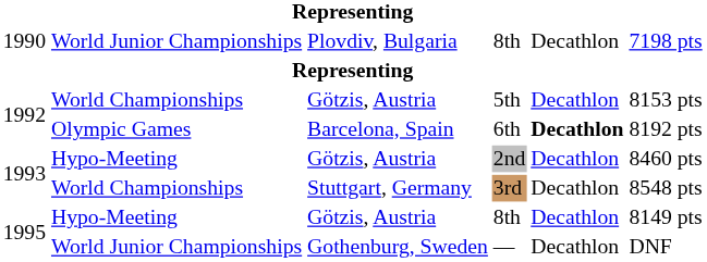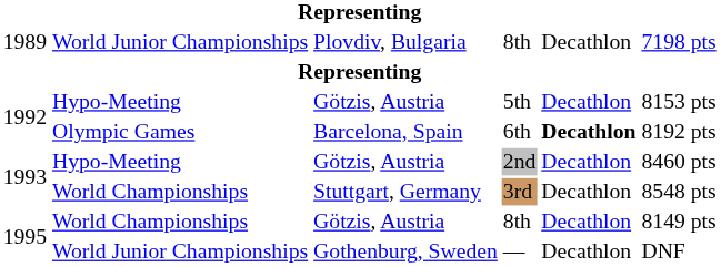 <table>
 <tr>
 <th colspan="6">Representing </th>
 </tr>
 <tr>
-<td>1990</td>
+<td>1989</td>
 <td><a href='#'>World Junior Championships</a></td>
 <td><a href='#'>Plovdiv</a>, <a href='#'>Bulgaria</a></td>
 <td>8th</td>
 <td>Decathlon</td>
 <td><a href='#'>7198 pts</a></td>
 </tr>
 <tr>
 <th colspan="6">Representing </th>
 </tr>
 <tr>
 <td rowspan=2>1992</td>
-<td><a href='#'>World Championships</a></td>
+<td><a href='#'>Hypo-Meeting</a></td>
 <td><a href='#'>Götzis</a>, <a href='#'>Austria</a></td>
 <td>5th</td>
 <td><a href='#'>Decathlon</a></td>
 <td>8153 pts</td>
 </tr>
 <tr>
 <td><a href='#'>Olympic Games</a></td>
 <td><a href='#'>Barcelona, Spain</a></td>
 <td>6th</td>
 <td><strong>Decathlon</strong></td>
 <td>8192 pts</td>
 </tr>
 <tr>
 <td rowspan=2>1993</td>
 <td><a href='#'>Hypo-Meeting</a></td>
 <td><a href='#'>Götzis</a>, <a href='#'>Austria</a></td>
 <td bgcolor="silver">2nd</td>
 <td><a href='#'>Decathlon</a></td>
 <td>8460 pts</td>
 </tr>
 <tr>
 <td><a href='#'>World Championships</a></td>
 <td><a href='#'>Stuttgart</a>, <a href='#'>Germany</a></td>
 <td bgcolor="cc9966">3rd</td>
 <td>Decathlon</td>
 <td>8548 pts</td>
 </tr>
 <tr>
 <td rowspan=2>1995</td>
-<td><a href='#'>Hypo-Meeting</a></td>
+<td><a href='#'>World Championships</a></td>
 <td><a href='#'>Götzis</a>, <a href='#'>Austria</a></td>
 <td>8th</td>
 <td><a href='#'>Decathlon</a></td>
 <td>8149 pts</td>
 </tr>
 <tr>
 <td><a href='#'>World Junior Championships</a></td>
 <td><a href='#'>Gothenburg, Sweden</a></td>
 <td>—</td>
 <td>Decathlon</td>
 <td>DNF</td>
 </tr>
 </table>
